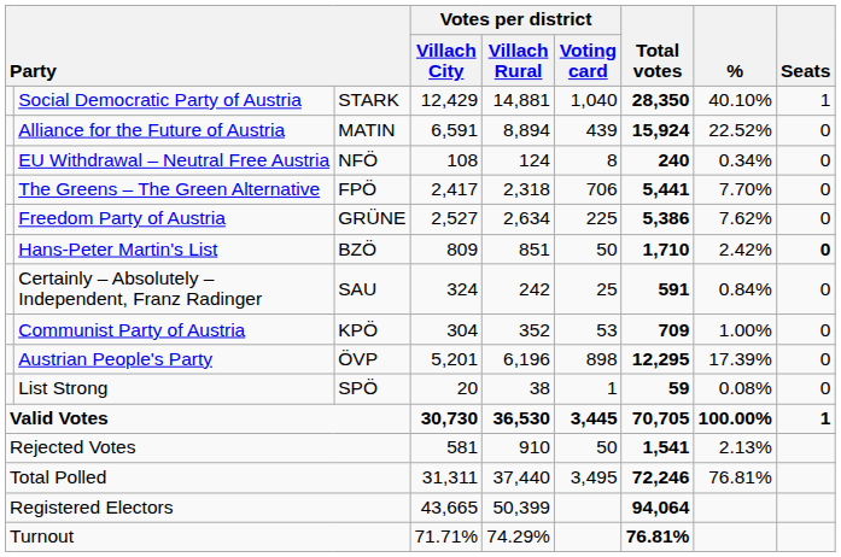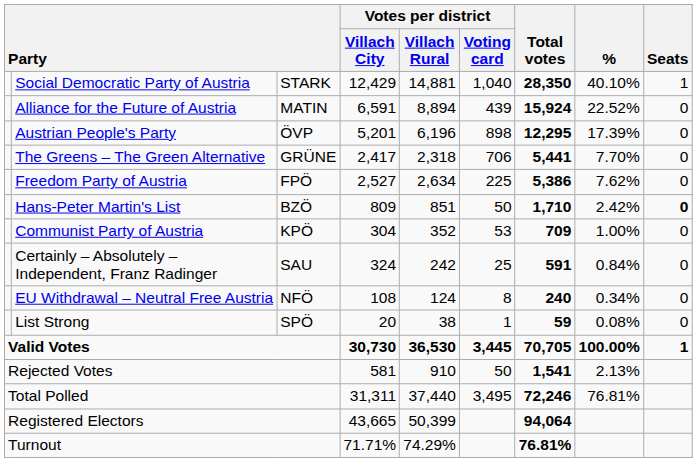 <table class="wikitable" border="1" style="text-align:right;">
 <tr>
 <th style="text-align:left;" valign=bottom rowspan=2 colspan=3>Party</th>
 <th colspan=3>Votes per district</th>
 <th align=center valign=bottom rowspan=2 width="50">Total<br>votes</th>
 <th align=center valign=bottom rowspan=2 width="50">%</th>
 <th align=center valign=bottom rowspan=2>Seats</th>
 </tr>
 <tr>
 <th align=center valign=bottom width="50"><a href='#'>Villach<br>City</a></th>
 <th align=center valign=bottom width="50"><a href='#'>Villach<br>Rural</a></th>
 <th align=center valign=bottom width="50"><a href='#'>Voting<br>card</a></th>
 </tr>
 <tr>
 <td></td>
 <td align=left><a href='#'>Social Democratic Party of Austria</a></td>
 <td align=left>STARK</td>
 <td>12,429</td>
 <td>14,881</td>
 <td>1,040</td>
 <td><strong>28,350</strong></td>
 <td>40.10%</td>
 <td>1</td>
 </tr>
 <tr>
 <td></td>
 <td align=left><a href='#'>Alliance for the Future of Austria</a></td>
 <td align=left>MATIN</td>
 <td>6,591</td>
 <td>8,894</td>
 <td>439</td>
 <td><strong>15,924</strong></td>
 <td>22.52%</td>
 <td>0</td>
 </tr>
 <tr>
 <td></td>
-<td align=left><a href='#'>EU Withdrawal – Neutral Free Austria</a></td>
-<td align=left>NFÖ</td>
-<td>108</td>
-<td>124</td>
-<td>8</td>
-<td><strong>240</strong></td>
-<td>0.34%</td>
+<td align=left><a href='#'>Austrian People's Party</a></td>
+<td align=left>ÖVP</td>
+<td>5,201</td>
+<td>6,196</td>
+<td>898</td>
+<td><strong>12,295</strong></td>
+<td>17.39%</td>
 <td>0</td>
 </tr>
 <tr>
 <td></td>
 <td align=left style="white-space: nowrap;"><a href='#'>The Greens – The Green Alternative</a></td>
-<td align=left>FPÖ</td>
+<td align=left>GRÜNE</td>
 <td>2,417</td>
 <td>2,318</td>
 <td>706</td>
 <td><strong>5,441</strong></td>
 <td>7.70%</td>
 <td>0</td>
 </tr>
 <tr>
 <td></td>
 <td align=left><a href='#'>Freedom Party of Austria</a></td>
-<td align=left>GRÜNE</td>
+<td align=left>FPÖ</td>
 <td>2,527</td>
 <td>2,634</td>
 <td>225</td>
 <td><strong>5,386</strong></td>
 <td>7.62%</td>
 <td>0</td>
 </tr>
 <tr>
 <td></td>
 <td align=left><a href='#'>Hans-Peter Martin's List</a></td>
 <td align=left>BZÖ</td>
 <td>809</td>
 <td>851</td>
 <td>50</td>
 <td><strong>1,710</strong></td>
 <td>2.42%</td>
 <td><strong>0</strong></td>
 </tr>
 <tr>
 <td></td>
+<td align=left><a href='#'>Communist Party of Austria</a></td>
+<td align=left>KPÖ</td>
+<td>304</td>
+<td>352</td>
+<td>53</td>
+<td><strong>709</strong></td>
+<td>1.00%</td>
+<td>0</td>
+</tr>
+<tr>
+<td></td>
 <td align=left>Certainly – Absolutely –<br>Independent, Franz Radinger</td>
 <td align=left>SAU</td>
 <td>324</td>
 <td>242</td>
 <td>25</td>
 <td><strong>591</strong></td>
 <td>0.84%</td>
 <td>0</td>
 </tr>
 <tr>
 <td></td>
-<td align=left><a href='#'>Communist Party of Austria</a></td>
-<td align=left>KPÖ</td>
-<td>304</td>
-<td>352</td>
-<td>53</td>
-<td><strong>709</strong></td>
-<td>1.00%</td>
-<td>0</td>
-</tr>
-<tr>
-<td></td>
-<td align=left><a href='#'>Austrian People's Party</a></td>
-<td align=left>ÖVP</td>
-<td>5,201</td>
-<td>6,196</td>
-<td>898</td>
-<td><strong>12,295</strong></td>
-<td>17.39%</td>
+<td align=left><a href='#'>EU Withdrawal – Neutral Free Austria</a></td>
+<td align=left>NFÖ</td>
+<td>108</td>
+<td>124</td>
+<td>8</td>
+<td><strong>240</strong></td>
+<td>0.34%</td>
 <td>0</td>
 </tr>
 <tr>
 <td></td>
 <td align=left>List Strong</td>
 <td align=left>SPÖ</td>
 <td>20</td>
 <td>38</td>
 <td>1</td>
 <td><strong>59</strong></td>
 <td>0.08%</td>
 <td>0</td>
 </tr>
 <tr style="font-weight:bold">
 <td align=left colspan=3>Valid Votes</td>
 <td>30,730</td>
 <td>36,530</td>
 <td>3,445</td>
 <td>70,705</td>
 <td>100.00%</td>
 <td>1</td>
 </tr>
 <tr>
 <td align=left colspan=3>Rejected Votes</td>
 <td>581</td>
 <td>910</td>
 <td>50</td>
 <td><strong>1,541</strong></td>
 <td>2.13%</td>
 <td></td>
 </tr>
 <tr>
 <td align=left colspan=3>Total Polled</td>
 <td>31,311</td>
 <td>37,440</td>
 <td>3,495</td>
 <td><strong>72,246</strong></td>
 <td>76.81%</td>
 <td></td>
 </tr>
 <tr>
 <td align=left colspan=3>Registered Electors</td>
 <td>43,665</td>
 <td>50,399</td>
 <td></td>
 <td><strong>94,064</strong></td>
 <td></td>
 <td></td>
 </tr>
 <tr>
 <td align=left colspan=3>Turnout</td>
 <td>71.71%</td>
 <td>74.29%</td>
 <td></td>
 <td><strong>76.81%</strong></td>
 <td></td>
 <td></td>
 </tr>
 </table>
